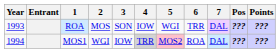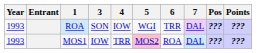 <table class="wikitable" style="text-align:center; font-size:90%">
 <tr>
 <th>Year</th>
 <th>Entrant</th>
 <th>1</th>
-<th>2</th>
 <th>3</th>
 <th>4</th>
 <th>5</th>
 <th>6</th>
 <th>7</th>
 <th>Pos</th>
 <th>Points</th>
 </tr>
 <tr>
 <td><a href='#'>1993</a></td>
 <th></th>
 <td style="background-color:#CFEAFF"><a href='#'>ROA</a><br></td>
-<td><a href='#'>MOS</a></td>
 <td><a href='#'>SON</a></td>
 <td><a href='#'>IOW</a></td>
 <td><a href='#'>WGI</a></td>
 <td><a href='#'>TRR</a></td>
 <td style="background-color:#EFCFFF"><a href='#'>DAL</a><br></td>
 <td style="background-color:#CFCFFF"><strong><em>???</em></strong></td>
 <td style="background-color:#CFCFFF"><strong><em>???</em></strong></td>
 </tr>
 <tr>
-<td><a href='#'>1994</a></td>
+<td><a href='#'>1993</a></td>
 <th></th>
 <td><a href='#'>MOS1</a></td>
-<td><a href='#'>WGI</a></td>
 <td><a href='#'>IOW</a></td>
-<td style="background: lightgrey;"><a href='#'>TRR</a></td>
+<td><a href='#'>TRR</a></td>
 <td style="background: pink;"><a href='#'>MOS2</a></td>
 <td><a href='#'>ROA</a></td>
 <td style="background-color:#CFEAFF"><a href='#'>DAL</a><br></td>
 <td style="background-color:#CFCFFF"><strong><em>???</em></strong></td>
 <td style="background-color:#CFCFFF"><strong><em>???</em></strong></td>
 </tr>
 </table>
